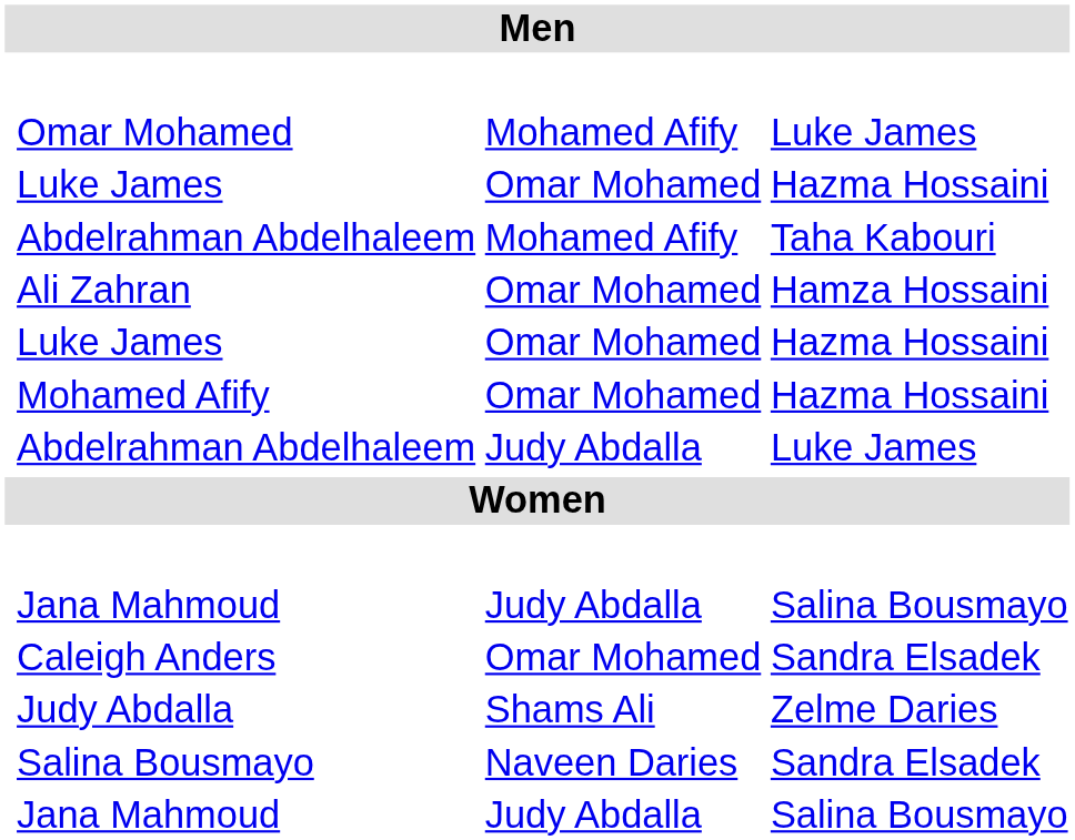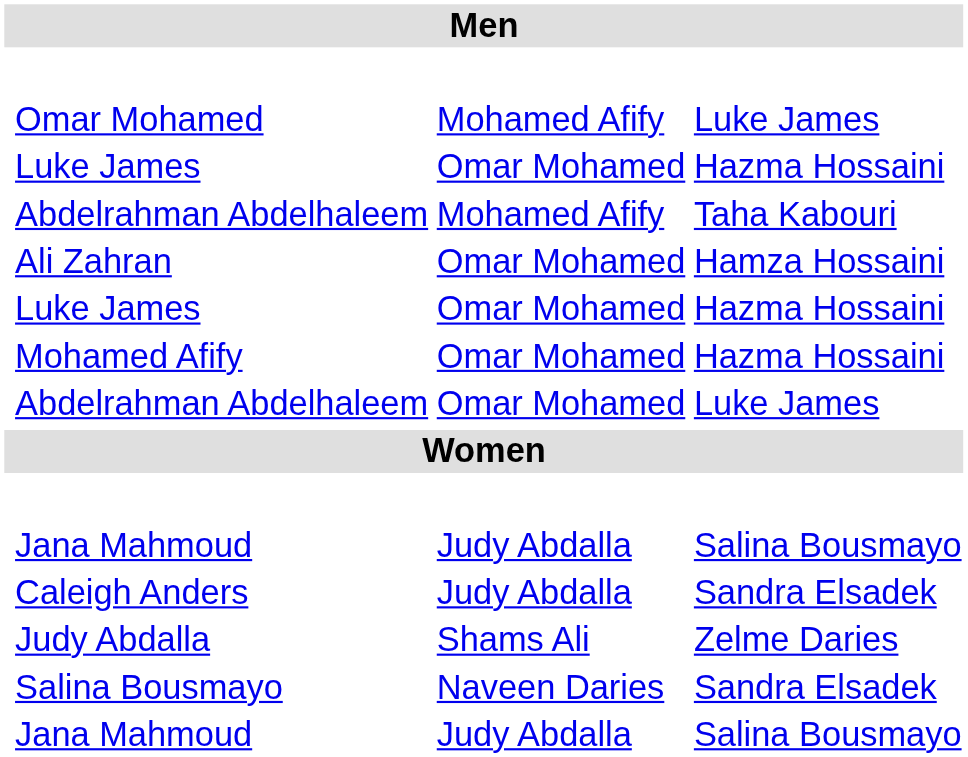 <table>
 <tr bgcolor="DFDFDF">
 <td colspan="4" align="center"><strong>Men</strong></td>
 </tr>
 <tr>
 <th scope=row style="text-align:left"></th>
 <td><br></td>
 <td><br></td>
 <td><br></td>
 </tr>
 <tr>
 <th scope=row style="text-align:left"></th>
 <td> <a href='#'>Omar Mohamed</a></td>
 <td> <a href='#'>Mohamed Afify</a></td>
 <td> <a href='#'>Luke James</a></td>
 </tr>
 <tr>
 <th scope=row style="text-align:left"></th>
 <td> <a href='#'>Luke James</a></td>
 <td> <a href='#'>Omar Mohamed</a></td>
 <td> <a href='#'>Hazma Hossaini</a></td>
 </tr>
 <tr>
 <th scope=row style="text-align:left"></th>
 <td> <a href='#'>Abdelrahman Abdelhaleem</a></td>
 <td> <a href='#'>Mohamed Afify</a></td>
 <td> <a href='#'>Taha Kabouri</a></td>
 </tr>
 <tr>
 <th scope=row style="text-align:left"></th>
 <td> <a href='#'>Ali Zahran</a></td>
 <td> <a href='#'>Omar Mohamed</a></td>
 <td> <a href='#'>Hamza Hossaini</a></td>
 </tr>
 <tr>
 <th scope=row style="text-align:left"></th>
 <td> <a href='#'>Luke James</a></td>
 <td> <a href='#'>Omar Mohamed</a></td>
 <td> <a href='#'>Hazma Hossaini</a></td>
 </tr>
 <tr>
 <th scope=row style="text-align:left"></th>
 <td> <a href='#'>Mohamed Afify</a></td>
 <td> <a href='#'>Omar Mohamed</a></td>
 <td> <a href='#'>Hazma Hossaini</a></td>
 </tr>
 <tr>
 <th scope=row style="text-align:left"></th>
 <td> <a href='#'>Abdelrahman Abdelhaleem</a></td>
-<td> <a href='#'>Judy Abdalla</a></td>
+<td> <a href='#'>Omar Mohamed</a></td>
 <td> <a href='#'>Luke James</a></td>
 </tr>
 <tr bgcolor="DFDFDF">
 <td colspan="4" align="center"><strong>Women</strong></td>
 </tr>
 <tr>
 <th scope=row style="text-align:left"></th>
 <td><br></td>
 <td><br></td>
 <td><br></td>
 </tr>
 <tr>
 <th scope=row style="text-align:left"></th>
 <td> <a href='#'>Jana Mahmoud</a></td>
 <td> <a href='#'>Judy Abdalla</a></td>
 <td> <a href='#'>Salina Bousmayo</a></td>
 </tr>
 <tr>
 <th scope=row style="text-align:left"></th>
 <td> <a href='#'>Caleigh Anders</a></td>
-<td> <a href='#'>Omar Mohamed</a></td>
+<td> <a href='#'>Judy Abdalla</a></td>
 <td> <a href='#'>Sandra Elsadek</a></td>
 </tr>
 <tr>
 <th scope=row style="text-align:left"></th>
 <td> <a href='#'>Judy Abdalla</a></td>
 <td> <a href='#'>Shams Ali</a></td>
 <td> <a href='#'>Zelme Daries</a></td>
 </tr>
 <tr>
 <th scope=row style="text-align:left"></th>
 <td> <a href='#'>Salina Bousmayo</a></td>
 <td> <a href='#'>Naveen Daries</a></td>
 <td> <a href='#'>Sandra Elsadek</a></td>
 </tr>
 <tr>
 <th scope=row style="text-align:left"></th>
 <td> <a href='#'>Jana Mahmoud</a></td>
 <td> <a href='#'>Judy Abdalla</a></td>
 <td> <a href='#'>Salina Bousmayo</a></td>
 </tr>
 </table>
